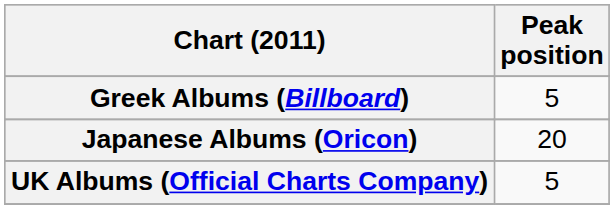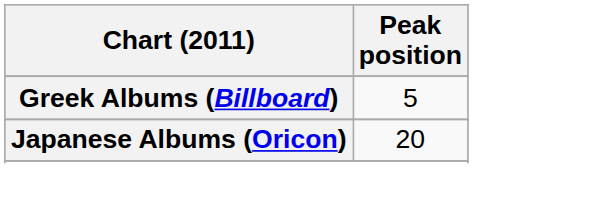 <table class="wikitable sortable plainrowheaders" style="text-align:center;">
 <tr>
 <th>Chart (2011)</th>
 <th>Peak<br>position</th>
 </tr>
 <tr>
 </tr>
 <tr>
 </tr>
 <tr>
 </tr>
 <tr>
 </tr>
 <tr>
 <th scope="row">Greek Albums (<em><a href='#'>Billboard</a></em>)</th>
 <td style="text-align:center;">5</td>
 </tr>
 <tr>
 </tr>
 <tr>
 <th scope="row">Japanese Albums (<a href='#'>Oricon</a>)</th>
 <td style="text-align:center;">20</td>
 </tr>
 <tr>
 </tr>
 <tr>
 </tr>
 <tr>
-<th scope="row">UK Albums (<a href='#'>Official Charts Company</a>)</th>
-<td style="text-align:center;">5</td>
-</tr>
-<tr>
 </tr>
 <tr>
 </tr>
 <tr>
 </tr>
 </table>
